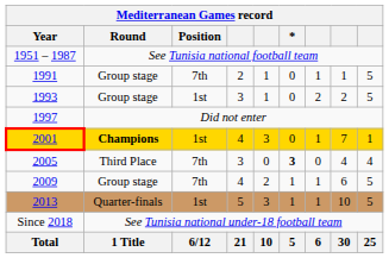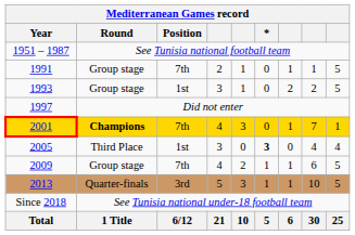 <table class="wikitable" style="font-size:90%; text-align:center;" width="50%">
 <tr>
 <th colspan="9"><a href='#'>Mediterranean Games</a> record</th>
 </tr>
 <tr>
 <th width="15%">Year</th>
 <th width="15%">Round</th>
 <th width="5%">Position</th>
 <th width="5%"></th>
 <th width="5%"></th>
 <th width="5%">*</th>
 <th width="5%"></th>
 <th width="5%"></th>
 <th width="5%"></th>
 </tr>
 <tr>
 <td><a href='#'>1951</a> – <a href='#'>1987</a></td>
 <td colspan="8"><em>See <a href='#'>Tunisia national football team</a></em></td>
 </tr>
 <tr>
 <td> <a href='#'>1991</a></td>
 <td>Group stage</td>
 <td>7th</td>
 <td>2</td>
 <td>1</td>
 <td>0</td>
 <td>1</td>
 <td>1</td>
 <td>5</td>
 </tr>
 <tr>
 <td> <a href='#'>1993</a></td>
 <td>Group stage</td>
 <td>1st</td>
 <td>3</td>
 <td>1</td>
 <td>0</td>
 <td>2</td>
 <td>2</td>
 <td>5</td>
 </tr>
 <tr>
 <td> <a href='#'>1997</a></td>
 <td colspan="8"><em>Did not enter</em></td>
 </tr>
 <tr style="background:gold;">
 <td style="border: 3px solid red"> <a href='#'>2001</a></td>
 <td><strong>Champions</strong></td>
-<td>1st</td>
+<td>7th</td>
 <td>4</td>
 <td>3</td>
 <td>0</td>
 <td>1</td>
 <td>7</td>
 <td>1</td>
 </tr>
 <tr>
 <td> <a href='#'>2005</a></td>
 <td>Third Place</td>
-<td>7th</td>
+<td>1st</td>
 <td>3</td>
 <td>0</td>
 <td><strong>3</strong></td>
 <td>0</td>
 <td>4</td>
 <td>4</td>
 </tr>
 <tr>
 <td> <a href='#'>2009</a></td>
 <td>Group stage</td>
 <td>7th</td>
 <td>4</td>
 <td>2</td>
 <td>1</td>
 <td>1</td>
 <td>6</td>
 <td>5</td>
 </tr>
 <tr style="background:#c96;">
 <td> <a href='#'>2013</a></td>
 <td>Quarter-finals</td>
-<td>1st</td>
+<td>3rd</td>
 <td>5</td>
 <td>3</td>
 <td>1</td>
 <td>1</td>
 <td>10</td>
 <td>5</td>
 </tr>
 <tr>
 <td>Since  <a href='#'>2018</a></td>
 <td colspan="8"><em>See <a href='#'>Tunisia national under-18 football team</a></em></td>
 </tr>
 <tr>
 <th>Total</th>
 <th>1 Title</th>
 <th>6/12</th>
 <th>21</th>
 <th>10</th>
 <th>5</th>
 <th>6</th>
 <th>30</th>
 <th>25</th>
 </tr>
 </table>
